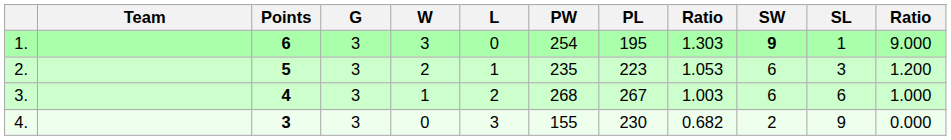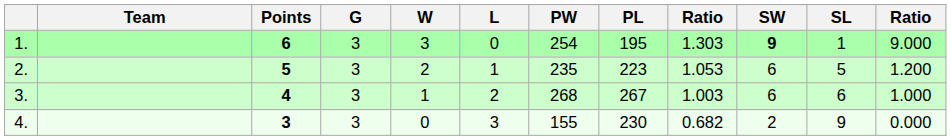 <table class=wikitable style="text-align:center">
 <tr style="background: #DCDCDC">
 <th width="25"></th>
 <th width="200">Team</th>
 <th width="60">Points</th>
 <th width="60">G</th>
 <th width="60">W</th>
 <th width="60">L</th>
 <th width="60">PW</th>
 <th width="60">PL</th>
 <th width="60">Ratio</th>
 <th width="60">SW</th>
 <th width="60">SL</th>
 <th width="60">Ratio</th>
 </tr>
 <tr style="background: #AAFFAA">
 <td>1.</td>
 <td align=left></td>
 <td><strong>6</strong></td>
 <td>3</td>
 <td>3</td>
 <td>0</td>
 <td>254</td>
 <td>195</td>
 <td>1.303</td>
 <td><strong>9</strong></td>
 <td>1</td>
 <td>9.000</td>
 </tr>
 <tr style="background: #CCFFCC">
 <td>2.</td>
 <td align=left></td>
 <td><strong>5</strong></td>
 <td>3</td>
 <td>2</td>
 <td>1</td>
 <td>235</td>
 <td>223</td>
 <td>1.053</td>
 <td>6</td>
-<td>3</td>
+<td>5</td>
 <td>1.200</td>
 </tr>
 <tr style="background: #CCFFCC">
 <td>3.</td>
 <td align=left></td>
 <td><strong>4</strong></td>
 <td>3</td>
 <td>1</td>
 <td>2</td>
 <td>268</td>
 <td>267</td>
 <td>1.003</td>
 <td>6</td>
 <td>6</td>
 <td>1.000</td>
 </tr>
 <tr style="background: #EEFFEE">
 <td>4.</td>
 <td align=left></td>
 <td><strong>3</strong></td>
 <td>3</td>
 <td>0</td>
 <td>3</td>
 <td>155</td>
 <td>230</td>
 <td>0.682</td>
 <td>2</td>
 <td>9</td>
 <td>0.000</td>
 </tr>
 </table>
